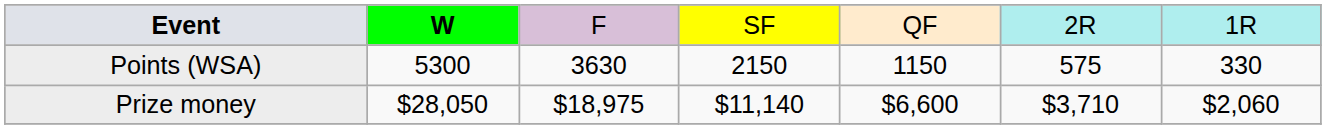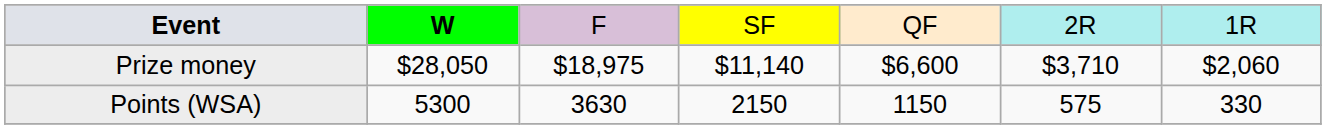 <table class=wikitable style=font-size:90%;text-align:center>
 <tr>
 <td width=200 colspan=1 bgcolor=#dfe2e9><strong>Event</strong></td>
 <td width=80 bgcolor=lime><strong>W</strong></td>
 <td width=85 bgcolor=#D8BFD8>F</td>
 <td width=85 bgcolor=#FFFF00>SF</td>
 <td width=85 bgcolor=#ffebcd>QF</td>
 <td width=85 bgcolor=#afeeee>2R</td>
 <td width=85 bgcolor=#afeeee>1R</td>
 </tr>
 <tr>
+<td bgcolor=#EDEDED>Prize money</td>
+<td>$28,050</td>
+<td>$18,975</td>
+<td>$11,140</td>
+<td>$6,600</td>
+<td>$3,710</td>
+<td>$2,060</td>
+</tr>
+<tr>
 <td bgcolor=#EDEDED>Points (WSA)</td>
 <td>5300</td>
 <td>3630</td>
 <td>2150</td>
 <td>1150</td>
 <td>575</td>
 <td>330</td>
 </tr>
-<tr>
-<td bgcolor=#EDEDED>Prize money</td>
-<td>$28,050</td>
-<td>$18,975</td>
-<td>$11,140</td>
-<td>$6,600</td>
-<td>$3,710</td>
-<td>$2,060</td>
-</tr>
 </table>
